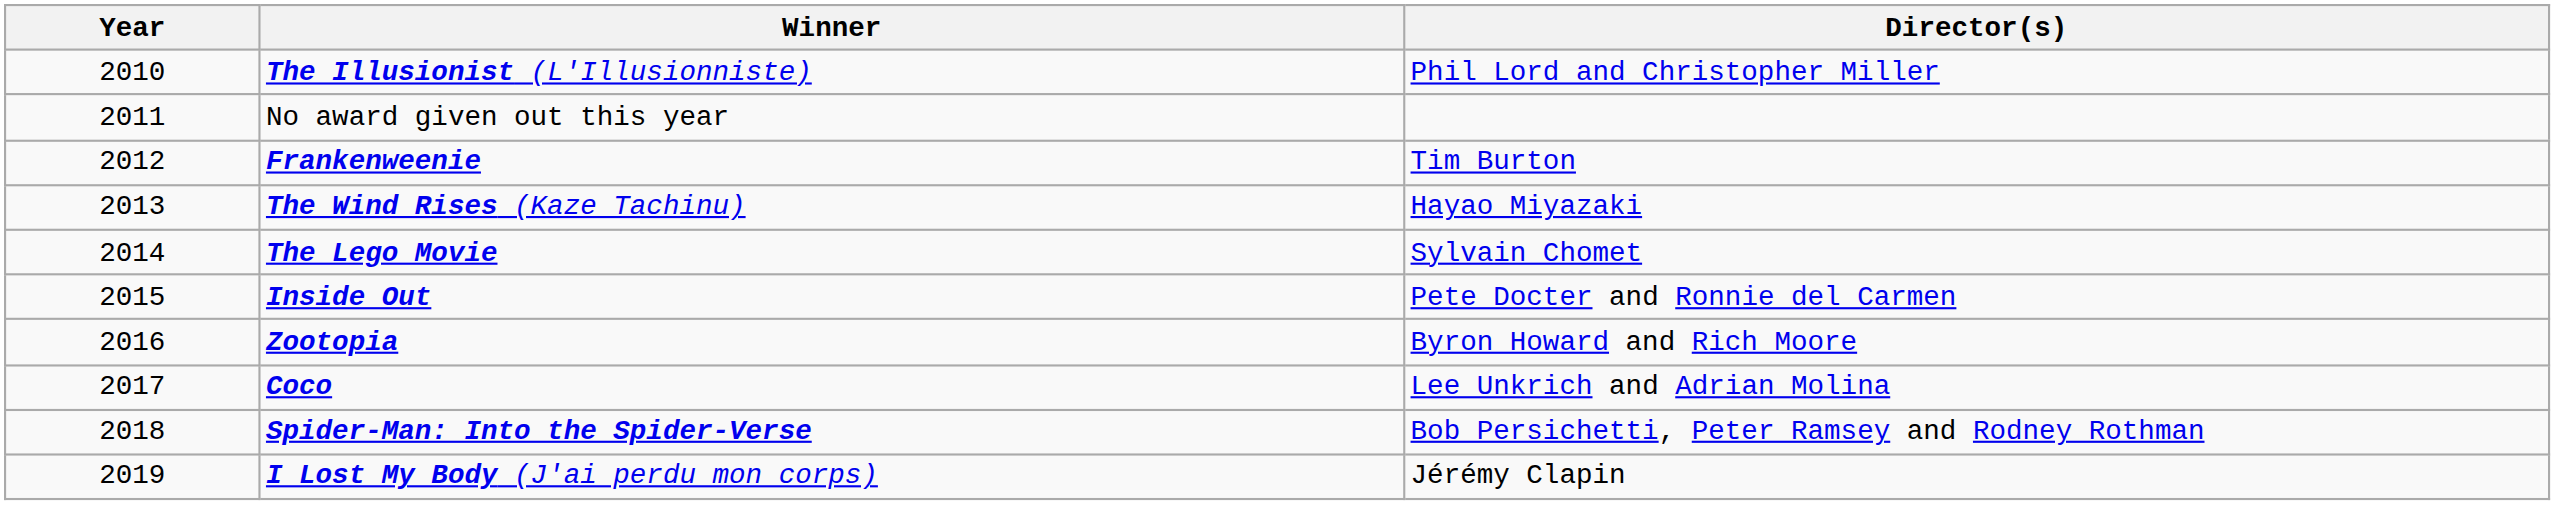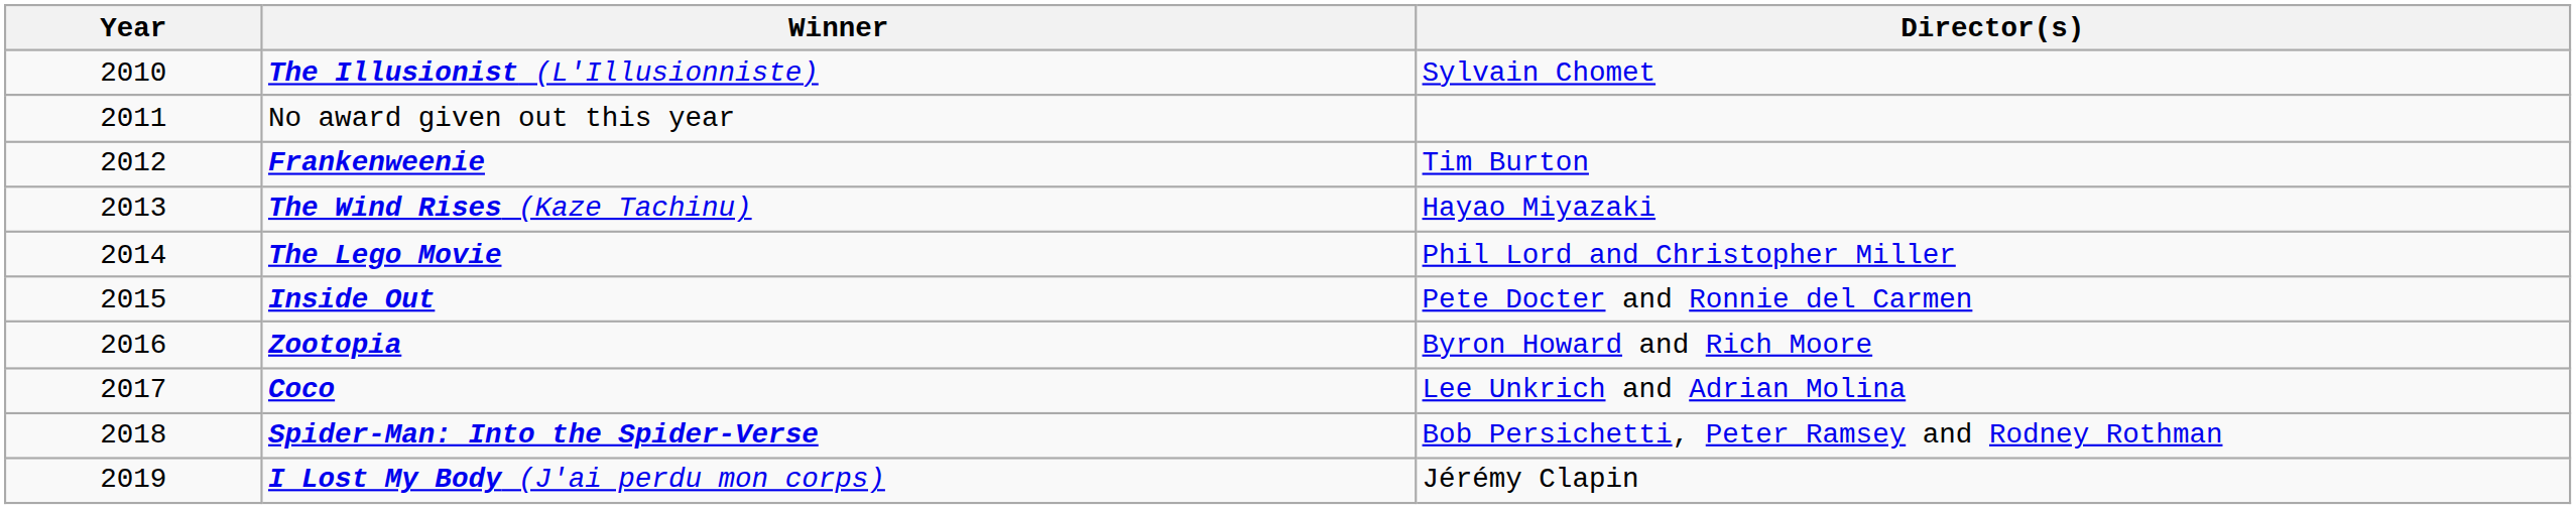 <table class="wikitable" width="95%" cellpadding="5">
 <tr>
 <th width="10%">Year</th>
 <th width="45%">Winner</th>
 <th width="45%">Director(s)</th>
 </tr>
 <tr>
 <td align="center">2010</td>
 <td><em><a href='#'><strong>The Illusionist</strong> (L'Illusionniste)</a></em></td>
-<td><a href='#'>Phil Lord and Christopher Miller</a></td>
+<td><a href='#'>Sylvain Chomet</a></td>
 </tr>
 <tr>
 <td align="center">2011</td>
 <td>No award given out this year</td>
 </tr>
 <tr>
 <td align="center">2012</td>
 <td><strong><em><a href='#'>Frankenweenie</a></em></strong></td>
 <td><a href='#'>Tim Burton</a></td>
 </tr>
 <tr>
 <td align="center">2013</td>
 <td><em><a href='#'><strong>The Wind Rises</strong> (Kaze Tachinu)</a></em></td>
 <td><a href='#'>Hayao Miyazaki</a></td>
 </tr>
 <tr>
 <td align="center">2014</td>
 <td><strong><em><a href='#'>The Lego Movie</a></em></strong></td>
-<td><a href='#'>Sylvain Chomet</a></td>
+<td><a href='#'>Phil Lord and Christopher Miller</a></td>
 </tr>
 <tr>
 <td align="center">2015</td>
 <td><strong><em><a href='#'>Inside Out</a></em></strong></td>
 <td><a href='#'>Pete Docter</a> and <a href='#'>Ronnie del Carmen</a></td>
 </tr>
 <tr>
 <td align="center">2016</td>
 <td><strong><em><a href='#'>Zootopia</a></em></strong></td>
 <td><a href='#'>Byron Howard</a> and <a href='#'>Rich Moore</a></td>
 </tr>
 <tr>
 <td align="center">2017</td>
 <td><strong><em><a href='#'>Coco</a></em></strong></td>
 <td><a href='#'>Lee Unkrich</a> and <a href='#'>Adrian Molina</a></td>
 </tr>
 <tr>
 <td align="center">2018</td>
 <td><strong><em><a href='#'>Spider-Man: Into the Spider-Verse</a></em></strong></td>
 <td><a href='#'>Bob Persichetti</a>, <a href='#'>Peter Ramsey</a> and <a href='#'>Rodney Rothman</a></td>
 </tr>
 <tr>
 <td align="center">2019</td>
 <td><em><a href='#'><strong>I Lost My Body</strong> (J'ai perdu mon corps)</a></em></td>
 <td>Jérémy Clapin</td>
 </tr>
 </table>
